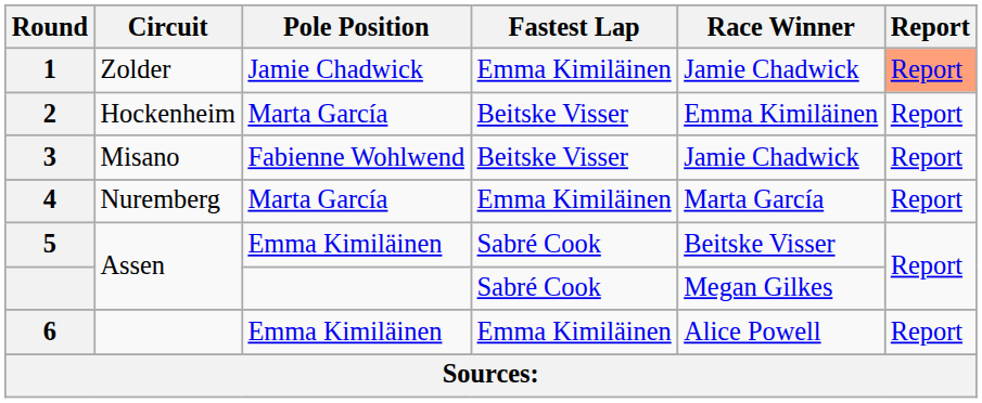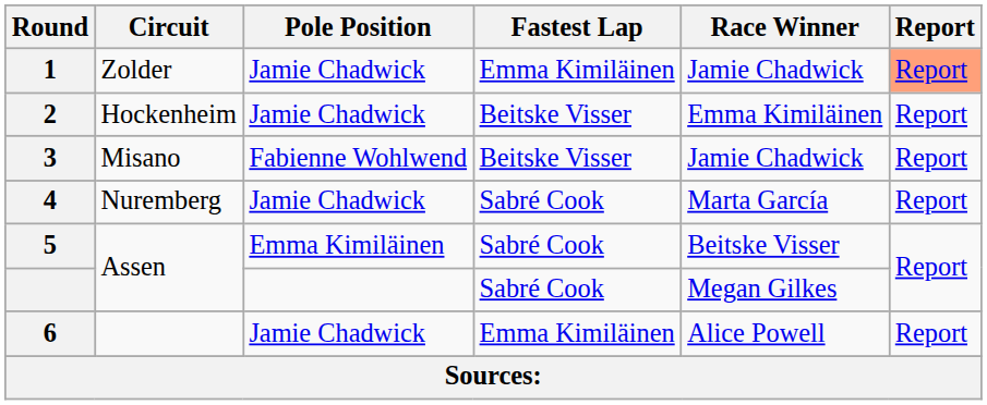 <table class=wikitable style="font-size:85%;">
 <tr>
 <th>Round</th>
 <th>Circuit</th>
 <th>Pole Position</th>
 <th>Fastest Lap</th>
 <th>Race Winner</th>
 <th>Report</th>
 </tr>
 <tr>
 <th>1</th>
 <td>Zolder</td>
 <td align=left> <a href='#'>Jamie Chadwick</a></td>
 <td align=left> <a href='#'>Emma Kimiläinen</a></td>
 <td align=left> <a href='#'>Jamie Chadwick</a></td>
 <td style="background: lightsalmon;"><a href='#'>Report</a></td>
 </tr>
 <tr>
 <th>2</th>
 <td>Hockenheim</td>
-<td align=left> <a href='#'>Marta García</a></td>
+<td align=left> <a href='#'>Jamie Chadwick</a></td>
 <td align=left> <a href='#'>Beitske Visser</a></td>
 <td align=left> <a href='#'>Emma Kimiläinen</a></td>
 <td><a href='#'>Report</a></td>
 </tr>
 <tr>
 <th>3</th>
 <td>Misano</td>
 <td align=left> <a href='#'>Fabienne Wohlwend</a></td>
 <td align=left> <a href='#'>Beitske Visser</a></td>
 <td align=left> <a href='#'>Jamie Chadwick</a></td>
 <td><a href='#'>Report</a></td>
 </tr>
 <tr>
 <th>4</th>
 <td>Nuremberg</td>
-<td align=left> <a href='#'>Marta García</a></td>
-<td align=left> <a href='#'>Emma Kimiläinen</a></td>
+<td align=left> <a href='#'>Jamie Chadwick</a></td>
+<td align=left> <a href='#'>Sabré Cook</a></td>
 <td align=left> <a href='#'>Marta García</a></td>
 <td><a href='#'>Report</a></td>
 </tr>
 <tr>
 <th>5</th>
 <td rowspan=2>Assen</td>
 <td align=left> <a href='#'>Emma Kimiläinen</a></td>
 <td align=left> <a href='#'>Sabré Cook</a></td>
 <td align=left> <a href='#'>Beitske Visser</a></td>
 <td rowspan=2><a href='#'>Report</a></td>
 </tr>
 <tr>
 <th></th>
 <td align=left></td>
 <td align=left> <a href='#'>Sabré Cook</a></td>
 <td align=left> <a href='#'>Megan Gilkes</a></td>
 </tr>
 <tr>
 <th>6</th>
 <td></td>
-<td align=left> <a href='#'>Emma Kimiläinen</a></td>
+<td align=left> <a href='#'>Jamie Chadwick</a></td>
 <td align=left> <a href='#'>Emma Kimiläinen</a></td>
 <td align=left> <a href='#'>Alice Powell</a></td>
 <td><a href='#'>Report</a></td>
 </tr>
 <tr>
 <th colspan=6>Sources:</th>
 </tr>
 </table>
